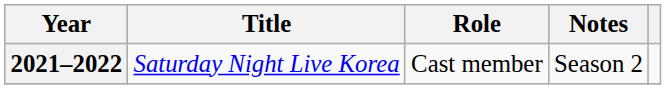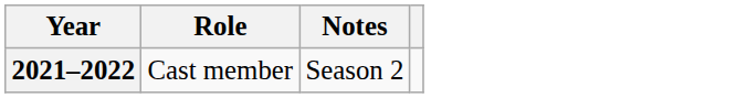 <table class="wikitable plainrowheaders">
 <tr>
 <th scope="col">Year</th>
-<th scope="col">Title</th>
 <th scope="col">Role</th>
 <th scope="col">Notes</th>
 <th scope="col" class="unsortable"></th>
 </tr>
 <tr>
 <th scope="row">2021–2022</th>
-<td><em><a href='#'>Saturday Night Live Korea</a></em></td>
 <td>Cast member</td>
 <td>Season 2</td>
 <td style="text-align:center"></td>
 </tr>
 </table>
